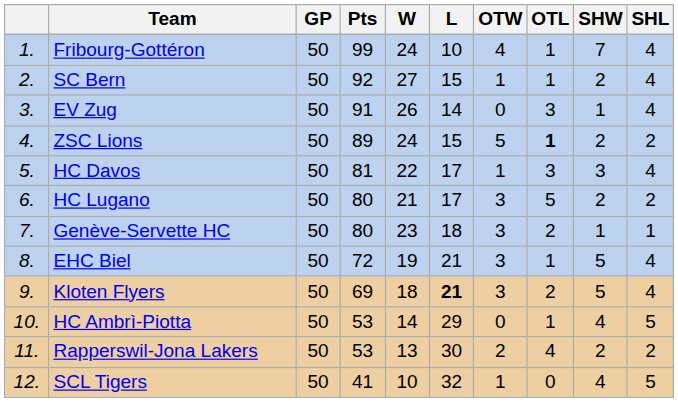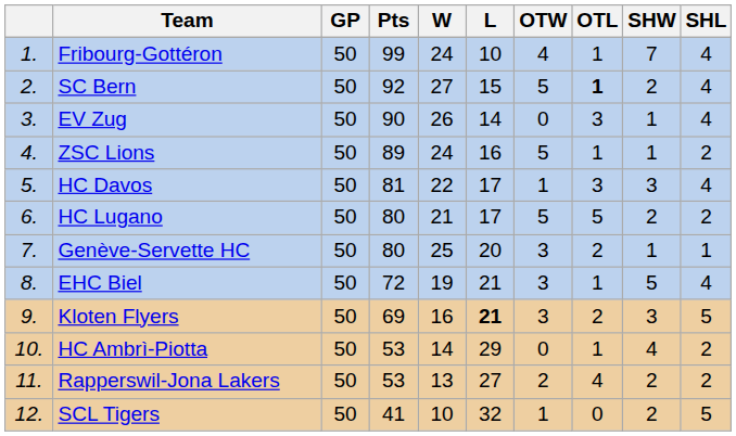 <table class="wikitable">
 <tr>
 <th width="30"></th>
 <th width="200" align="left">Team</th>
 <th width="30">GP</th>
 <th width="30">Pts</th>
 <th width="30">W</th>
 <th width="30">L</th>
 <th width="30">OTW</th>
 <th width="30">OTL</th>
 <th width="30">SHW</th>
 <th width="30">SHL</th>
 </tr>
 <tr align="center">
 </tr>
 <tr style="background:#BCD2EE;" align="center">
 <td><em>1.</em></td>
 <td style="text-align: left;"><a href='#'>Fribourg-Gottéron</a></td>
 <td>50</td>
 <td>99</td>
 <td>24</td>
 <td>10</td>
 <td>4</td>
 <td>1</td>
 <td>7</td>
 <td>4</td>
 </tr>
 <tr style="background:#BCD2EE;" align="center">
 <td><em>2.</em></td>
 <td style="text-align: left;"><a href='#'>SC Bern</a></td>
 <td>50</td>
 <td>92</td>
 <td>27</td>
 <td>15</td>
-<td>1</td>
-<td>1</td>
+<td>5</td>
+<td><strong>1</strong></td>
 <td>2</td>
 <td>4</td>
 </tr>
 <tr style="background:#BCD2EE;" align="center">
 <td><em>3.</em></td>
 <td style="text-align: left;"><a href='#'>EV Zug</a></td>
 <td>50</td>
-<td>91</td>
+<td>90</td>
 <td>26</td>
 <td>14</td>
 <td>0</td>
 <td>3</td>
 <td>1</td>
 <td>4</td>
 </tr>
 <tr style="background:#BCD2EE;" align="center">
 <td><em>4.</em></td>
 <td style="text-align: left;"><a href='#'>ZSC Lions</a></td>
 <td>50</td>
 <td>89</td>
 <td>24</td>
-<td>15</td>
+<td>16</td>
 <td>5</td>
-<td><strong>1</strong></td>
-<td>2</td>
+<td>1</td>
+<td>1</td>
 <td>2</td>
 </tr>
 <tr style="background:#BCD2EE;" align="center">
 <td><em>5.</em></td>
 <td style="text-align: left;"><a href='#'>HC Davos</a></td>
 <td>50</td>
 <td>81</td>
 <td>22</td>
 <td>17</td>
 <td>1</td>
 <td>3</td>
 <td>3</td>
 <td>4</td>
 </tr>
 <tr style="background:#BCD2EE;" align="center">
 <td><em>6.</em></td>
 <td style="text-align: left;"><a href='#'>HC Lugano</a></td>
 <td>50</td>
 <td>80</td>
 <td>21</td>
 <td>17</td>
-<td>3</td>
+<td>5</td>
 <td>5</td>
 <td>2</td>
 <td>2</td>
 </tr>
 <tr style="background:#BCD2EE;" align="center">
 <td><em>7.</em></td>
 <td style="text-align: left;"><a href='#'>Genève-Servette HC</a></td>
 <td>50</td>
 <td>80</td>
-<td>23</td>
-<td>18</td>
+<td>25</td>
+<td>20</td>
 <td>3</td>
 <td>2</td>
 <td>1</td>
 <td>1</td>
 </tr>
 <tr style="background:#BCD2EE;" align="center">
 <td><em>8.</em></td>
 <td style="text-align: left;"><a href='#'>EHC Biel</a></td>
 <td>50</td>
 <td>72</td>
 <td>19</td>
 <td>21</td>
 <td>3</td>
 <td>1</td>
 <td>5</td>
 <td>4</td>
 </tr>
 <tr style="background:#EECFA1;" align="center">
 <td><em>9.</em></td>
 <td style="text-align: left;"><a href='#'>Kloten Flyers</a></td>
 <td>50</td>
 <td>69</td>
-<td>18</td>
+<td>16</td>
 <td><strong>21</strong></td>
 <td>3</td>
 <td>2</td>
+<td>3</td>
 <td>5</td>
-<td>4</td>
 </tr>
 <tr style="background:#EECFA1;" align="center">
 <td><em>10.</em></td>
 <td style="text-align: left;"><a href='#'>HC Ambrì-Piotta</a></td>
 <td>50</td>
 <td>53</td>
 <td>14</td>
 <td>29</td>
 <td>0</td>
 <td>1</td>
 <td>4</td>
-<td>5</td>
+<td>2</td>
 </tr>
 <tr style="background:#EECFA1;" align="center">
 <td><em>11.</em></td>
 <td style="text-align: left;"><a href='#'>Rapperswil-Jona Lakers</a></td>
 <td>50</td>
 <td>53</td>
 <td>13</td>
-<td>30</td>
+<td>27</td>
 <td>2</td>
 <td>4</td>
 <td>2</td>
 <td>2</td>
 </tr>
 <tr style="background:#EECFA1;" align="center">
 <td><em>12.</em></td>
 <td style="text-align: left;"><a href='#'>SCL Tigers</a></td>
 <td>50</td>
 <td>41</td>
 <td>10</td>
 <td>32</td>
 <td>1</td>
 <td>0</td>
-<td>4</td>
+<td>2</td>
 <td>5</td>
 </tr>
 </table>
